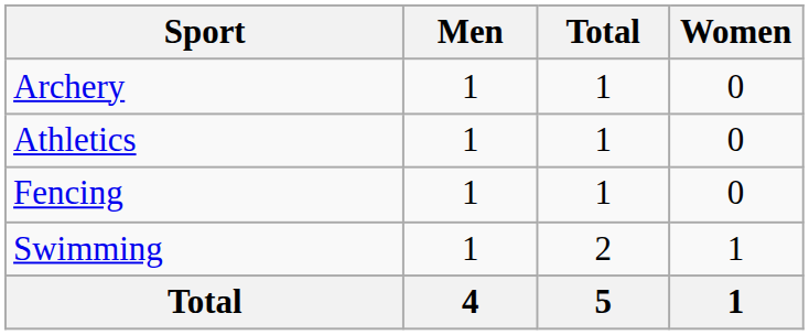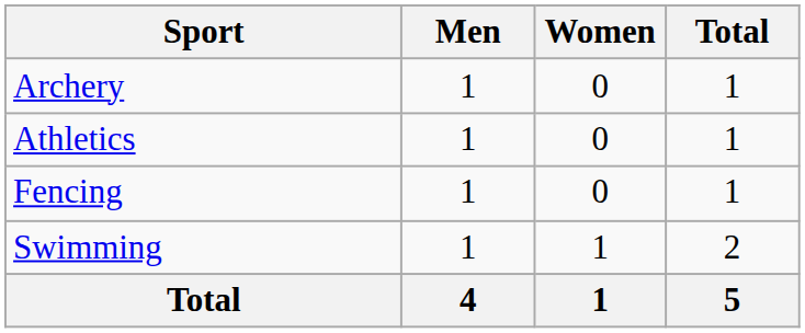 <table class="wikitable sortable" style="text-align:center;">
 <tr>
 <th width=180>Sport</th>
 <th width=55>Men</th>
+<th width=55>Women</th>
 <th width=55>Total</th>
-<th width=55>Women</th>
 </tr>
 <tr>
 <td align=left><a href='#'>Archery</a></td>
 <td>1</td>
+<td>0</td>
 <td>1</td>
-<td>0</td>
 </tr>
 <tr>
 <td align=left><a href='#'>Athletics</a></td>
 <td>1</td>
+<td>0</td>
 <td>1</td>
-<td>0</td>
 </tr>
 <tr>
 <td align=left><a href='#'>Fencing</a></td>
 <td>1</td>
+<td>0</td>
 <td>1</td>
-<td>0</td>
 </tr>
 <tr>
 <td align=left><a href='#'>Swimming</a></td>
 <td>1</td>
+<td>1</td>
 <td>2</td>
-<td>1</td>
 </tr>
 <tr>
 <th>Total</th>
 <th>4</th>
+<th>1</th>
 <th>5</th>
-<th>1</th>
 </tr>
 </table>
